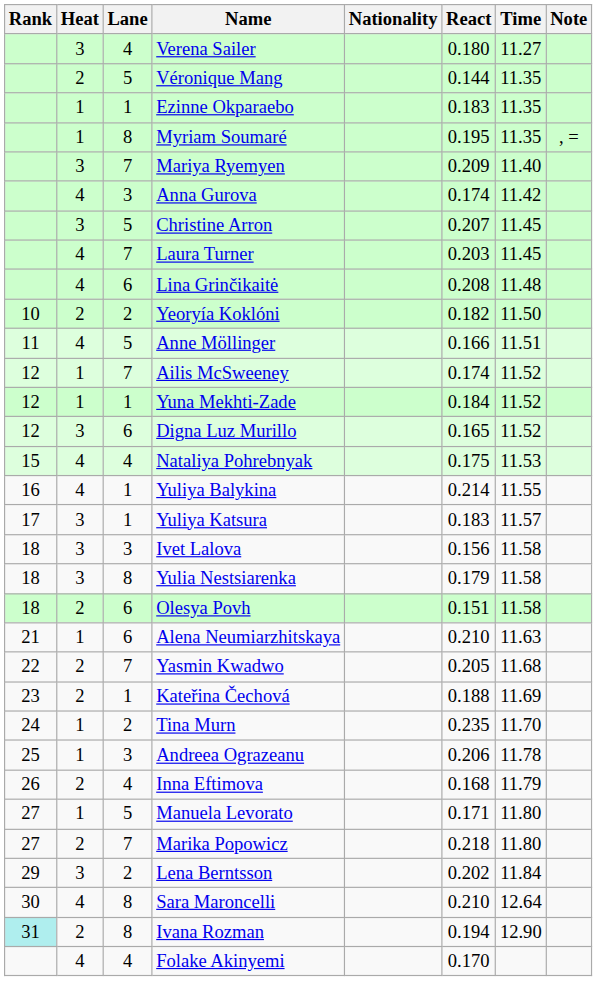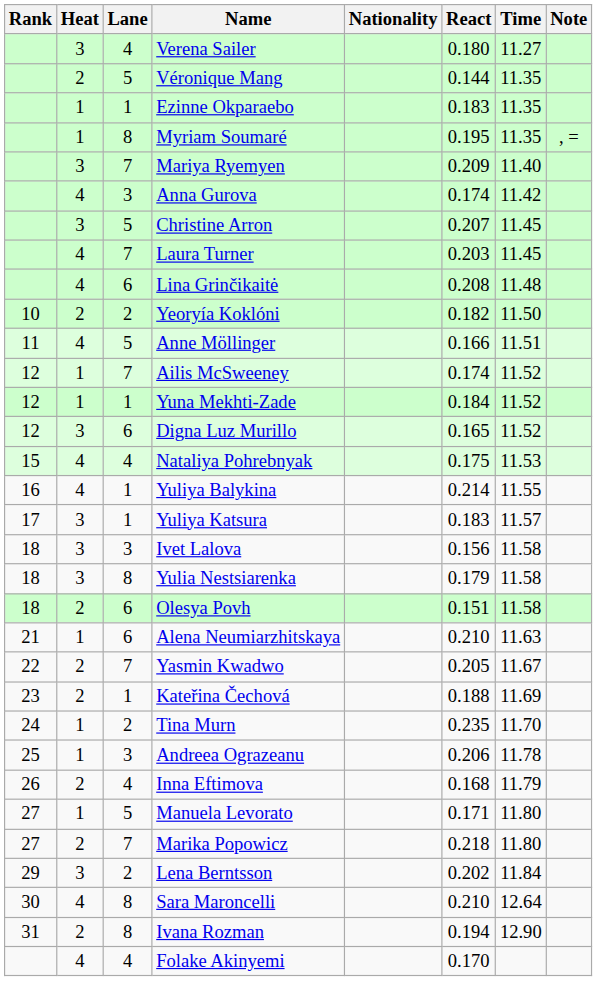 <table class="wikitable sortable" style="text-align:center">
 <tr>
 <th>Rank</th>
 <th>Heat</th>
 <th>Lane</th>
 <th>Name</th>
 <th>Nationality</th>
 <th>React</th>
 <th>Time</th>
 <th>Note</th>
 </tr>
 <tr bgcolor=ccffcc>
 <td></td>
 <td>3</td>
 <td>4</td>
 <td align="left"><a href='#'>Verena Sailer</a></td>
 <td align=left></td>
 <td>0.180</td>
 <td>11.27</td>
 <td></td>
 </tr>
 <tr bgcolor=ccffcc>
 <td></td>
 <td>2</td>
 <td>5</td>
 <td align="left"><a href='#'>Véronique Mang</a></td>
 <td align=left></td>
 <td>0.144</td>
 <td>11.35</td>
 <td></td>
 </tr>
 <tr bgcolor=ccffcc>
 <td></td>
 <td>1</td>
 <td>1</td>
 <td align="left"><a href='#'>Ezinne Okparaebo</a></td>
 <td align=left></td>
 <td>0.183</td>
 <td>11.35</td>
 <td></td>
 </tr>
 <tr bgcolor=ccffcc>
 <td></td>
 <td>1</td>
 <td>8</td>
 <td align="left"><a href='#'>Myriam Soumaré</a></td>
 <td align=left></td>
 <td>0.195</td>
 <td>11.35</td>
 <td>, =</td>
 </tr>
 <tr bgcolor=ccffcc>
 <td></td>
 <td>3</td>
 <td>7</td>
 <td align="left"><a href='#'>Mariya Ryemyen</a></td>
 <td align=left></td>
 <td>0.209</td>
 <td>11.40</td>
 <td></td>
 </tr>
 <tr bgcolor=ccffcc>
 <td></td>
 <td>4</td>
 <td>3</td>
 <td align="left"><a href='#'>Anna Gurova</a></td>
 <td align=left></td>
 <td>0.174</td>
 <td>11.42</td>
 <td></td>
 </tr>
 <tr bgcolor=ccffcc>
 <td></td>
 <td>3</td>
 <td>5</td>
 <td align="left"><a href='#'>Christine Arron</a></td>
 <td align=left></td>
 <td>0.207</td>
 <td>11.45</td>
 <td></td>
 </tr>
 <tr bgcolor=ccffcc>
 <td></td>
 <td>4</td>
 <td>7</td>
 <td align="left"><a href='#'>Laura Turner</a></td>
 <td align=left></td>
 <td>0.203</td>
 <td>11.45</td>
 <td></td>
 </tr>
 <tr bgcolor=ccffcc>
 <td></td>
 <td>4</td>
 <td>6</td>
 <td align="left"><a href='#'>Lina Grinčikaitė</a></td>
 <td align=left></td>
 <td>0.208</td>
 <td>11.48</td>
 <td></td>
 </tr>
 <tr bgcolor=ccffcc>
 <td>10</td>
 <td>2</td>
 <td>2</td>
 <td align="left"><a href='#'>Yeoryía Koklóni</a></td>
 <td align=left></td>
 <td>0.182</td>
 <td>11.50</td>
 <td></td>
 </tr>
 <tr bgcolor=ddffdd>
 <td>11</td>
 <td>4</td>
 <td>5</td>
 <td align="left"><a href='#'>Anne Möllinger</a></td>
 <td align=left></td>
 <td>0.166</td>
 <td>11.51</td>
 <td></td>
 </tr>
 <tr bgcolor=ddffdd>
 <td>12</td>
 <td>1</td>
 <td>7</td>
 <td align="left"><a href='#'>Ailis McSweeney</a></td>
 <td align=left></td>
 <td>0.174</td>
 <td>11.52</td>
 <td></td>
 </tr>
 <tr bgcolor=ccffcc>
 <td>12</td>
 <td>1</td>
 <td>1</td>
 <td align="left"><a href='#'>Yuna Mekhti-Zade</a></td>
 <td align=left></td>
 <td>0.184</td>
 <td>11.52</td>
 <td></td>
 </tr>
 <tr bgcolor=ddffdd>
 <td>12</td>
 <td>3</td>
 <td>6</td>
 <td align="left"><a href='#'>Digna Luz Murillo</a></td>
 <td align=left></td>
 <td>0.165</td>
 <td>11.52</td>
 <td></td>
 </tr>
 <tr bgcolor=ddffdd>
 <td>15</td>
 <td>4</td>
 <td>4</td>
 <td align="left"><a href='#'>Nataliya Pohrebnyak</a></td>
 <td align=left></td>
 <td>0.175</td>
 <td>11.53</td>
 <td></td>
 </tr>
 <tr>
 <td>16</td>
 <td>4</td>
 <td>1</td>
 <td align="left"><a href='#'>Yuliya Balykina</a></td>
 <td align=left></td>
 <td>0.214</td>
 <td>11.55</td>
 <td></td>
 </tr>
 <tr>
 <td>17</td>
 <td>3</td>
 <td>1</td>
 <td align="left"><a href='#'>Yuliya Katsura</a></td>
 <td align=left></td>
 <td>0.183</td>
 <td>11.57</td>
 <td></td>
 </tr>
 <tr>
 <td>18</td>
 <td>3</td>
 <td>3</td>
 <td align="left"><a href='#'>Ivet Lalova</a></td>
 <td align=left></td>
 <td>0.156</td>
 <td>11.58</td>
 <td></td>
 </tr>
 <tr>
 <td>18</td>
 <td>3</td>
 <td>8</td>
 <td align="left"><a href='#'>Yulia Nestsiarenka</a></td>
 <td align=left></td>
 <td>0.179</td>
 <td>11.58</td>
 <td></td>
 </tr>
 <tr bgcolor=ccffcc>
 <td>18</td>
 <td>2</td>
 <td>6</td>
 <td align="left"><a href='#'>Olesya Povh</a></td>
 <td align=left></td>
 <td>0.151</td>
 <td>11.58</td>
 <td></td>
 </tr>
 <tr>
 <td>21</td>
 <td>1</td>
 <td>6</td>
 <td align="left"><a href='#'>Alena Neumiarzhitskaya</a></td>
 <td align=left></td>
 <td>0.210</td>
 <td>11.63</td>
 <td></td>
 </tr>
 <tr>
 <td>22</td>
 <td>2</td>
 <td>7</td>
 <td align="left"><a href='#'>Yasmin Kwadwo</a></td>
 <td align=left></td>
 <td>0.205</td>
-<td>11.68</td>
+<td>11.67</td>
 <td></td>
 </tr>
 <tr>
 <td>23</td>
 <td>2</td>
 <td>1</td>
 <td align="left"><a href='#'>Kateřina Čechová</a></td>
 <td align=left></td>
 <td>0.188</td>
 <td>11.69</td>
 <td></td>
 </tr>
 <tr>
 <td>24</td>
 <td>1</td>
 <td>2</td>
 <td align="left"><a href='#'>Tina Murn</a></td>
 <td align=left></td>
 <td>0.235</td>
 <td>11.70</td>
 <td></td>
 </tr>
 <tr>
 <td>25</td>
 <td>1</td>
 <td>3</td>
 <td align="left"><a href='#'>Andreea Ograzeanu</a></td>
 <td align=left></td>
 <td>0.206</td>
 <td>11.78</td>
 <td></td>
 </tr>
 <tr>
 <td>26</td>
 <td>2</td>
 <td>4</td>
 <td align="left"><a href='#'>Inna Eftimova</a></td>
 <td align=left></td>
 <td>0.168</td>
 <td>11.79</td>
 <td></td>
 </tr>
 <tr>
 <td>27</td>
 <td>1</td>
 <td>5</td>
 <td align="left"><a href='#'>Manuela Levorato</a></td>
 <td align=left></td>
 <td>0.171</td>
 <td>11.80</td>
 <td></td>
 </tr>
 <tr>
 <td>27</td>
 <td>2</td>
 <td>7</td>
 <td align="left"><a href='#'>Marika Popowicz</a></td>
 <td align=left></td>
 <td>0.218</td>
 <td>11.80</td>
 <td></td>
 </tr>
 <tr>
 <td>29</td>
 <td>3</td>
 <td>2</td>
 <td align="left"><a href='#'>Lena Berntsson</a></td>
 <td align=left></td>
 <td>0.202</td>
 <td>11.84</td>
 <td></td>
 </tr>
 <tr>
 <td>30</td>
 <td>4</td>
 <td>8</td>
 <td align="left"><a href='#'>Sara Maroncelli</a></td>
 <td align=left></td>
 <td>0.210</td>
 <td>12.64</td>
 <td></td>
 </tr>
 <tr>
-<td style="background: paleturquoise;">31</td>
+<td>31</td>
 <td>2</td>
 <td>8</td>
 <td align="left"><a href='#'>Ivana Rozman</a></td>
 <td align=left></td>
 <td>0.194</td>
 <td>12.90</td>
 <td></td>
 </tr>
 <tr>
 <td></td>
 <td>4</td>
 <td>4</td>
 <td align="left"><a href='#'>Folake Akinyemi</a></td>
 <td align=left></td>
 <td>0.170</td>
 <td></td>
 <td></td>
 </tr>
 </table>
